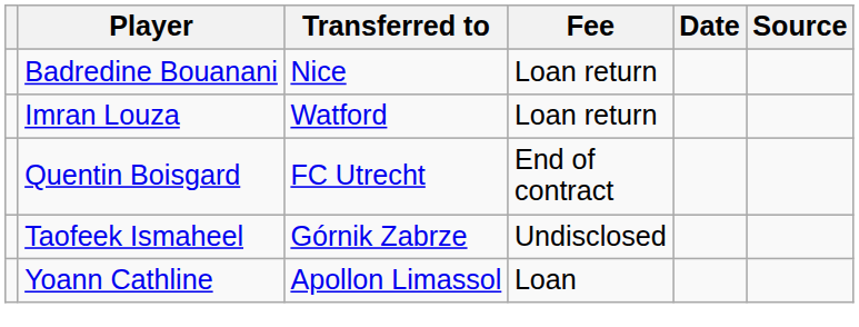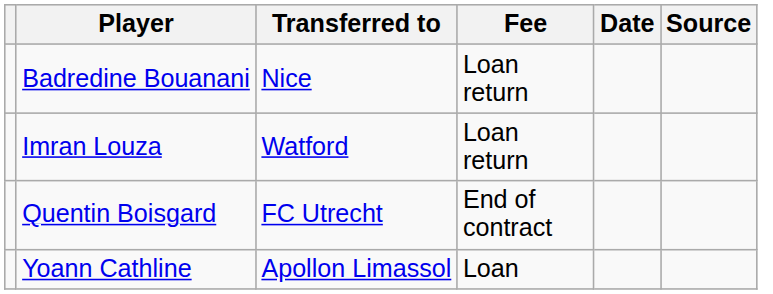 <table class="wikitable plainrowheaders sortable">
 <tr>
 <th></th>
 <th scope="col">Player</th>
 <th>Transferred to</th>
 <th style="width: 80px;">Fee</th>
 <th scope="col">Date</th>
 <th scope="col">Source</th>
 </tr>
 <tr>
 <td align="center"></td>
 <td> <a href='#'>Badredine Bouanani</a></td>
 <td> <a href='#'>Nice</a></td>
 <td>Loan return</td>
 <td></td>
 <td></td>
 </tr>
 <tr>
 <td align="center"></td>
 <td> <a href='#'>Imran Louza</a></td>
 <td> <a href='#'>Watford</a></td>
 <td>Loan return</td>
 <td></td>
 <td></td>
 </tr>
 <tr>
 <td align="center"></td>
 <td> <a href='#'>Quentin Boisgard</a></td>
 <td> <a href='#'>FC Utrecht</a></td>
 <td>End of contract</td>
 <td></td>
 <td></td>
 </tr>
 <tr>
 <td align="center"></td>
-<td> <a href='#'>Taofeek Ismaheel</a></td>
-<td> <a href='#'>Górnik Zabrze</a></td>
-<td>Undisclosed</td>
-<td></td>
-<td></td>
-</tr>
-<tr>
-<td align="center"></td>
 <td> <a href='#'>Yoann Cathline</a></td>
 <td> <a href='#'>Apollon Limassol</a></td>
 <td>Loan</td>
 <td></td>
 <td></td>
 </tr>
 </table>
